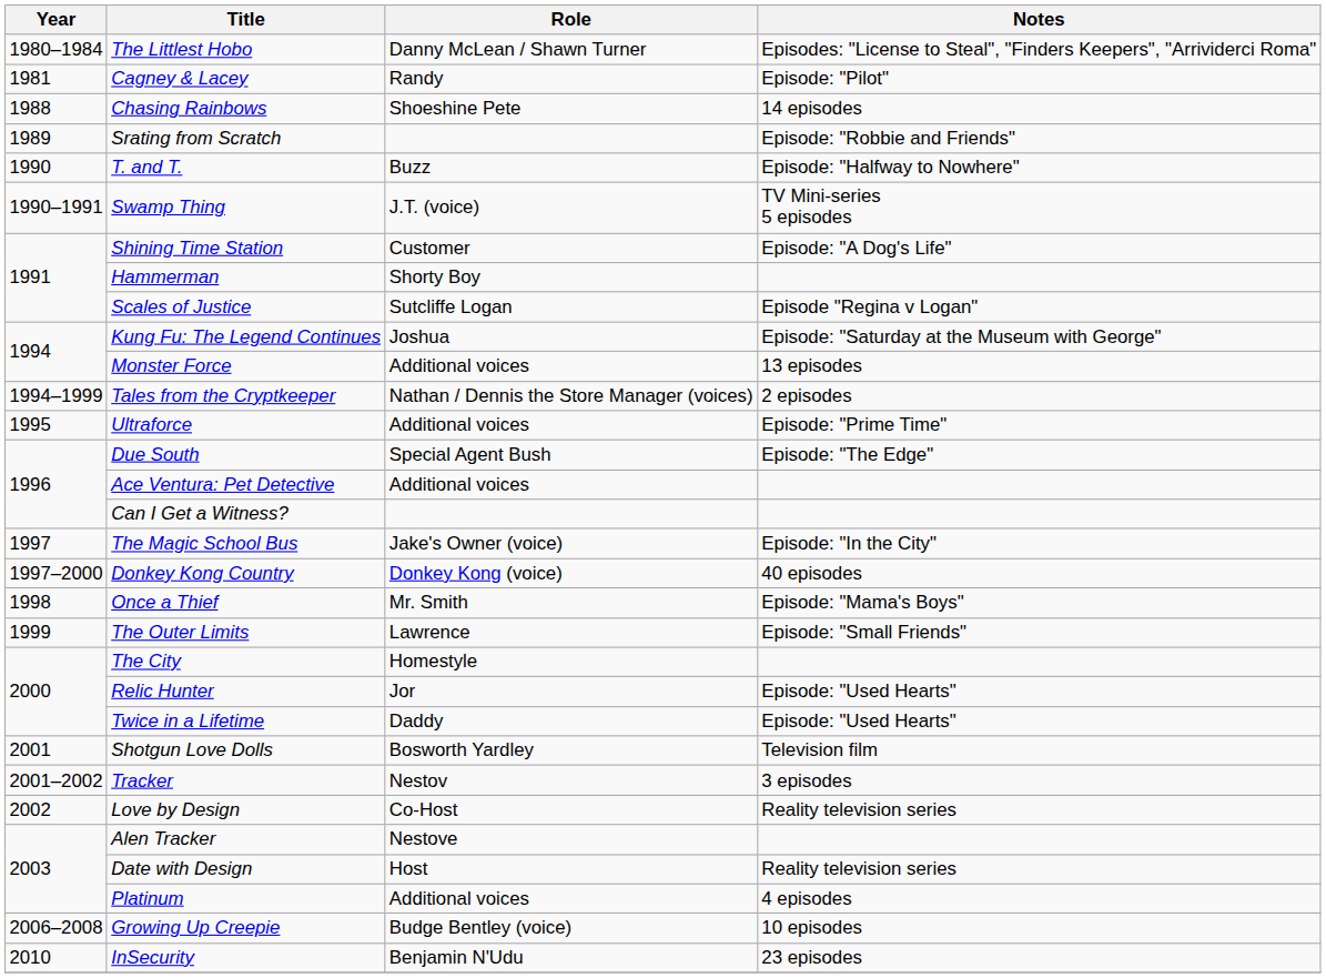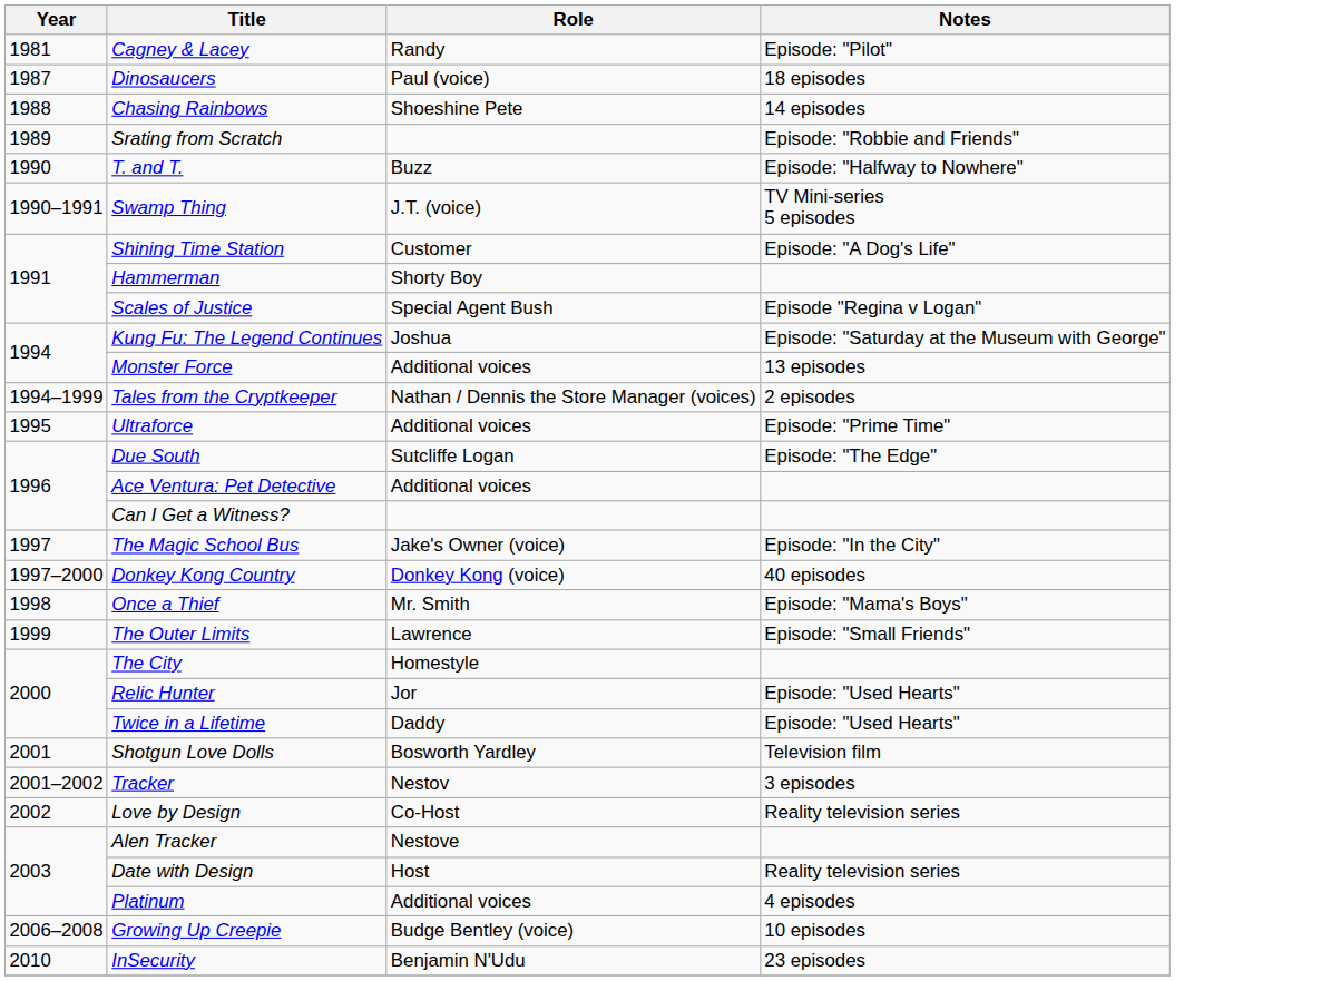 <table class="wikitable sortable plainrowheaders" style="white-space:nowrap">
 <tr>
 <th>Year</th>
 <th>Title</th>
 <th>Role</th>
 <th>Notes</th>
 </tr>
 <tr>
-<td>1980–1984</td>
-<td data-sort-value="Littlest Hobo, The"><em><a href='#'>The Littlest Hobo</a></em></td>
-<td>Danny McLean / Shawn Turner</td>
-<td>Episodes: "License to Steal", "Finders Keepers", "Arrividerci Roma"</td>
-</tr>
-<tr>
 <td>1981</td>
 <td><em><a href='#'>Cagney & Lacey</a></em></td>
 <td>Randy</td>
 <td>Episode: "Pilot"</td>
+</tr>
+<tr>
+<td>1987</td>
+<td><em><a href='#'>Dinosaucers</a></em></td>
+<td>Paul (voice)</td>
+<td>18 episodes</td>
 </tr>
 <tr>
 <td>1988</td>
 <td><em><a href='#'>Chasing Rainbows</a></em></td>
 <td>Shoeshine Pete</td>
 <td>14 episodes</td>
 </tr>
 <tr>
 <td>1989</td>
 <td><em>Srating from Scratch</em></td>
 <td></td>
 <td>Episode: "Robbie and Friends"</td>
 </tr>
 <tr>
 <td>1990</td>
 <td><em><a href='#'>T. and T.</a></em></td>
 <td>Buzz</td>
 <td>Episode: "Halfway to Nowhere"</td>
 </tr>
 <tr>
 <td>1990–1991</td>
 <td><em><a href='#'>Swamp Thing</a></em></td>
 <td>J.T. (voice)</td>
 <td>TV Mini-series<br>5 episodes</td>
 </tr>
 <tr>
 <td rowspan="3">1991</td>
 <td><em><a href='#'>Shining Time Station</a></em></td>
 <td>Customer</td>
 <td>Episode: "A Dog's Life"</td>
 </tr>
 <tr>
 <td><em><a href='#'>Hammerman</a></em></td>
 <td>Shorty Boy</td>
 <td></td>
 </tr>
 <tr>
 <td><em><a href='#'>Scales of Justice</a></em></td>
-<td>Sutcliffe Logan</td>
+<td>Special Agent Bush</td>
 <td>Episode "Regina v Logan"</td>
 </tr>
 <tr>
 <td rowspan="2">1994</td>
 <td><em><a href='#'>Kung Fu: The Legend Continues</a></em></td>
 <td>Joshua</td>
 <td>Episode: "Saturday at the Museum with George"</td>
 </tr>
 <tr>
 <td><em><a href='#'>Monster Force</a></em></td>
 <td>Additional voices</td>
 <td>13 episodes</td>
 </tr>
 <tr>
 <td>1994–1999</td>
 <td><em><a href='#'>Tales from the Cryptkeeper</a></em></td>
 <td>Nathan / Dennis the Store Manager (voices)</td>
 <td>2 episodes</td>
 </tr>
 <tr>
 <td>1995</td>
 <td><em><a href='#'>Ultraforce</a></em></td>
 <td>Additional voices</td>
 <td>Episode: "Prime Time"</td>
 </tr>
 <tr>
 <td rowspan="3">1996</td>
 <td><em><a href='#'>Due South</a></em></td>
-<td>Special Agent Bush</td>
+<td>Sutcliffe Logan</td>
 <td>Episode: "The Edge"</td>
 </tr>
 <tr>
 <td><em><a href='#'>Ace Ventura: Pet Detective</a></em></td>
 <td>Additional voices</td>
 <td></td>
 </tr>
 <tr>
 <td><em>Can I Get a Witness?</em></td>
 <td></td>
 <td></td>
 </tr>
 <tr>
 <td>1997</td>
 <td data-sort-value="Magic School Bus, The"><em><a href='#'>The Magic School Bus</a></em></td>
 <td>Jake's Owner (voice)</td>
 <td>Episode: "In the City"</td>
 </tr>
 <tr>
 <td>1997–2000</td>
 <td><em><a href='#'>Donkey Kong Country</a></em></td>
 <td><a href='#'>Donkey Kong</a> (voice)</td>
 <td>40 episodes</td>
 </tr>
 <tr>
 <td>1998</td>
 <td><em><a href='#'>Once a Thief</a></em></td>
 <td>Mr. Smith</td>
 <td>Episode: "Mama's Boys"</td>
 </tr>
 <tr>
 <td>1999</td>
 <td data-sort-value="Outer Limits, The"><em><a href='#'>The Outer Limits</a></em></td>
 <td>Lawrence</td>
 <td>Episode: "Small Friends"</td>
 </tr>
 <tr>
 <td rowspan="3">2000</td>
 <td data-sort-value="City, The"><em><a href='#'>The City</a></em></td>
 <td>Homestyle</td>
 <td></td>
 </tr>
 <tr>
 <td><em><a href='#'>Relic Hunter</a></em></td>
 <td>Jor</td>
 <td>Episode: "Used Hearts"</td>
 </tr>
 <tr>
 <td><em><a href='#'>Twice in a Lifetime</a></em></td>
 <td>Daddy</td>
 <td>Episode: "Used Hearts"</td>
 </tr>
 <tr>
 <td>2001</td>
 <td><em>Shotgun Love Dolls</em></td>
 <td>Bosworth Yardley</td>
 <td>Television film</td>
 </tr>
 <tr>
 <td>2001–2002</td>
 <td><em><a href='#'>Tracker</a></em></td>
 <td>Nestov</td>
 <td>3 episodes</td>
 </tr>
 <tr>
 <td>2002</td>
 <td><em>Love by Design</em></td>
 <td>Co-Host</td>
 <td>Reality television series</td>
 </tr>
 <tr>
 <td rowspan="3">2003</td>
 <td><em>Alen Tracker</em></td>
 <td>Nestove</td>
 <td></td>
 </tr>
 <tr>
 <td><em>Date with Design</em></td>
 <td>Host</td>
 <td>Reality television series</td>
 </tr>
 <tr>
 <td><em><a href='#'>Platinum</a></em></td>
 <td>Additional voices</td>
 <td>4 episodes</td>
 </tr>
 <tr>
 <td>2006–2008</td>
 <td><em><a href='#'>Growing Up Creepie</a></em></td>
 <td>Budge Bentley (voice)</td>
 <td>10 episodes</td>
 </tr>
 <tr>
 <td>2010</td>
 <td><em><a href='#'>InSecurity</a></em></td>
 <td>Benjamin N'Udu</td>
 <td>23 episodes</td>
 </tr>
 <tr>
 </tr>
 </table>
